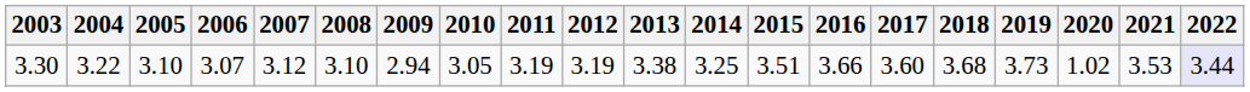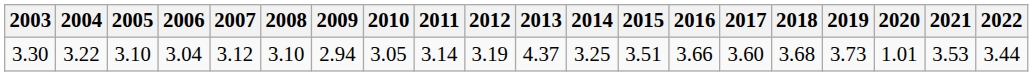 <table class="wikitable" style="text-align:center">
 <tr>
 <th>2003</th>
 <th>2004</th>
 <th>2005</th>
 <th>2006</th>
 <th>2007</th>
 <th>2008</th>
 <th>2009</th>
 <th>2010</th>
 <th>2011</th>
 <th>2012</th>
 <th>2013</th>
 <th>2014</th>
 <th>2015</th>
 <th>2016</th>
 <th>2017</th>
 <th>2018</th>
 <th>2019</th>
 <th>2020</th>
 <th>2021</th>
 <th>2022</th>
 </tr>
 <tr>
 <td>3.30</td>
 <td>3.22</td>
 <td>3.10</td>
-<td>3.07</td>
+<td>3.04</td>
 <td>3.12</td>
 <td>3.10</td>
 <td>2.94</td>
 <td>3.05</td>
+<td>3.14</td>
 <td>3.19</td>
-<td>3.19</td>
-<td>3.38</td>
+<td>4.37</td>
 <td>3.25</td>
 <td>3.51</td>
 <td>3.66</td>
 <td>3.60</td>
 <td>3.68</td>
 <td>3.73</td>
-<td>1.02</td>
+<td>1.01</td>
 <td>3.53</td>
-<td style="background: lavender;">3.44</td>
+<td>3.44</td>
 </tr>
 </table>
